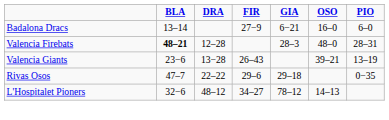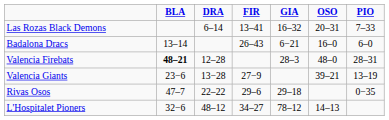 <table style="font-size: 90%; text-align: center" class="wikitable">
 <tr>
 <td width=220></td>
 <td align="center" width=50><strong><a href='#'>BLA</a></strong></td>
 <td width=50><strong><a href='#'>DRA</a></strong></td>
 <td width=50><strong><a href='#'>FIR</a></strong></td>
 <td width=50><strong><a href='#'>GIA</a></strong></td>
 <td width=50><strong><a href='#'>OSO</a></strong></td>
 <td width=50><strong><a href='#'>PIO</a></strong></td>
 </tr>
 <tr>
+<td align=left><a href='#'>Las Rozas Black Demons</a></td>
+<td></td>
+<td>6–14</td>
+<td>13–41</td>
+<td>16–32</td>
+<td>20–31</td>
+<td>7–33</td>
+</tr>
+<tr>
 <td align=left><a href='#'>Badalona Dracs</a></td>
 <td>13–14</td>
 <td></td>
-<td>27−9</td>
+<td>26–43</td>
 <td>6−21</td>
 <td>16–0</td>
 <td>6–0</td>
 </tr>
 <tr>
 <td align=left><a href='#'>Valencia Firebats</a></td>
 <td><strong>48–21</strong></td>
 <td>12–28</td>
 <td></td>
 <td>28–3</td>
 <td>48–0</td>
 <td>28–31</td>
 </tr>
 <tr>
 <td align=left><a href='#'>Valencia Giants</a></td>
 <td>23−6</td>
 <td>13−28</td>
-<td>26–43</td>
+<td>27−9</td>
 <td></td>
 <td>39–21</td>
 <td>13–19</td>
 </tr>
 <tr>
 <td align=left><a href='#'>Rivas Osos</a></td>
 <td>47–7</td>
 <td>22–22</td>
 <td>29–6</td>
 <td>29–18</td>
 <td></td>
 <td>0−35</td>
 </tr>
 <tr>
 <td align=left><a href='#'>L'Hospitalet Pioners</a></td>
 <td>32−6</td>
 <td>48–12</td>
 <td>34–27</td>
 <td>78–12</td>
 <td>14–13</td>
 <td></td>
 </tr>
 </table>
